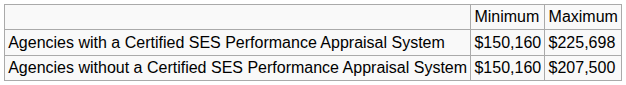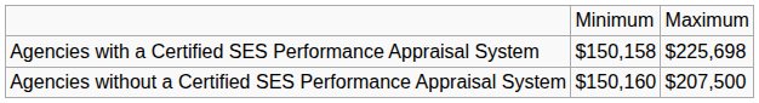 <table class="wikitable">
 <tr>
 <td></td>
 <td>Minimum</td>
 <td>Maximum</td>
 </tr>
 <tr>
 <td>Agencies with a Certified SES Performance Appraisal System</td>
-<td>$150,160</td>
+<td>$150,158</td>
 <td>$225,698</td>
 </tr>
 <tr>
 <td>Agencies without a Certified SES Performance Appraisal System</td>
 <td>$150,160</td>
 <td>$207,500</td>
 </tr>
 </table>
